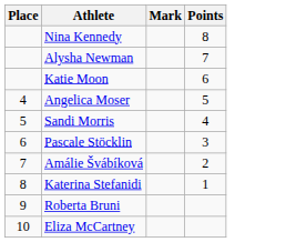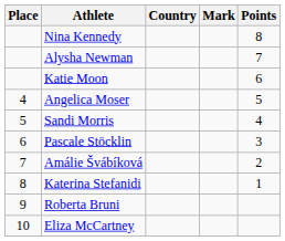 <table class="wikitable mw-datatable sortable">
 <tr>
 <th>Place</th>
 <th>Athlete</th>
+<th>Country</th>
 <th>Mark</th>
 <th>Points</th>
 </tr>
 <tr>
 <td align=center></td>
 <td><a href='#'>Nina Kennedy</a></td>
 <td></td>
+<td></td>
 <td align=center>8</td>
 </tr>
 <tr>
 <td align=center></td>
 <td><a href='#'>Alysha Newman</a></td>
+<td></td>
 <td></td>
 <td align=center>7</td>
 </tr>
 <tr>
 <td align=center></td>
 <td><a href='#'>Katie Moon</a></td>
 <td></td>
+<td></td>
 <td align=center>6</td>
 </tr>
 <tr>
 <td align=center>4</td>
 <td><a href='#'>Angelica Moser</a></td>
+<td></td>
 <td></td>
 <td align=center>5</td>
 </tr>
 <tr>
 <td align=center>5</td>
 <td><a href='#'>Sandi Morris</a></td>
 <td></td>
+<td></td>
 <td align=center>4</td>
 </tr>
 <tr>
 <td align=center>6</td>
 <td><a href='#'>Pascale Stöcklin</a></td>
+<td></td>
 <td></td>
 <td align=center>3</td>
 </tr>
 <tr>
 <td align=center>7</td>
 <td><a href='#'>Amálie Švábíková</a></td>
 <td></td>
+<td></td>
 <td align=center>2</td>
 </tr>
 <tr>
 <td align=center>8</td>
 <td><a href='#'>Katerina Stefanidi</a></td>
+<td></td>
 <td></td>
 <td align=center>1</td>
 </tr>
 <tr>
 <td align=center>9</td>
 <td><a href='#'>Roberta Bruni</a></td>
 <td></td>
 <td></td>
+<td></td>
 </tr>
 <tr>
 <td align=center>10</td>
 <td><a href='#'>Eliza McCartney</a></td>
 <td></td>
 <td></td>
+<td></td>
 </tr>
 </table>
